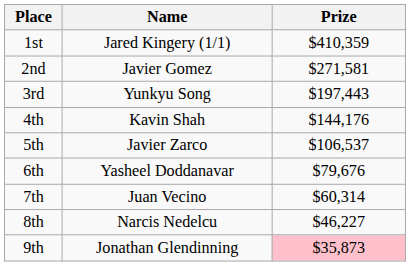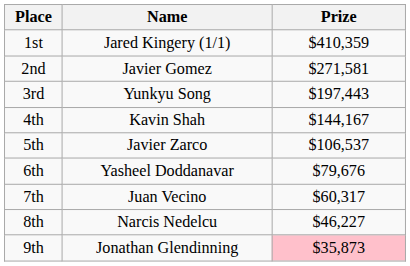 <table class="wikitable">
 <tr>
 <th width="50">Place</th>
 <th width="200">Name</th>
 <th width="125">Prize</th>
 </tr>
 <tr>
 <td align=center>1st</td>
 <td align=center> Jared Kingery (1/1)</td>
 <td align=center>$410,359</td>
 </tr>
 <tr>
 <td align=center>2nd</td>
 <td align=center> Javier Gomez</td>
 <td align=center>$271,581</td>
 </tr>
 <tr>
 <td align=center>3rd</td>
 <td align=center> Yunkyu Song</td>
 <td align=center>$197,443</td>
 </tr>
 <tr>
 <td align=center>4th</td>
 <td align=center> Kavin Shah</td>
-<td align=center>$144,176</td>
+<td align=center>$144,167</td>
 </tr>
 <tr>
 <td align=center>5th</td>
 <td align=center> Javier Zarco</td>
 <td align=center>$106,537</td>
 </tr>
 <tr>
 <td align=center>6th</td>
 <td align=center> Yasheel Doddanavar</td>
 <td align=center>$79,676</td>
 </tr>
 <tr>
 <td align=center>7th</td>
 <td align=center> Juan Vecino</td>
-<td align=center>$60,314</td>
+<td align=center>$60,317</td>
 </tr>
 <tr>
 <td align=center>8th</td>
 <td align=center> Narcis Nedelcu</td>
 <td align=center>$46,227</td>
 </tr>
 <tr>
 <td align=center>9th</td>
 <td align=center> Jonathan Glendinning</td>
 <td align=center style="background: pink;">$35,873</td>
 </tr>
 </table>
